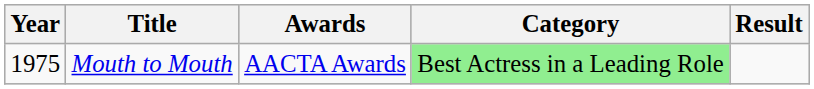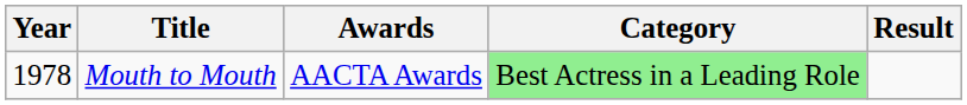 <table class="wikitable">
 <tr>
 <th>Year</th>
 <th>Title</th>
 <th>Awards</th>
 <th>Category</th>
 <th>Result</th>
 </tr>
 <tr>
-<td>1975</td>
+<td>1978</td>
 <td><em><a href='#'>Mouth to Mouth</a></em></td>
 <td><a href='#'>AACTA Awards</a></td>
 <td style="background: lightgreen;">Best Actress in a Leading Role</td>
 <td></td>
 </tr>
 </table>
